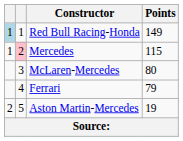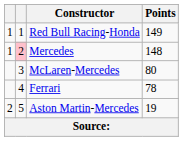 <table class="wikitable" style="font-size: 85%;">
 <tr>
 <th scope="col"></th>
 <th scope="col"></th>
 <th scope="col">Constructor</th>
 <th scope="col">Points</th>
 </tr>
 <tr>
-<td align="left" style="background: lightblue;"> 1</td>
+<td align="left"> 1</td>
 <td align="center">1</td>
 <td> <a href='#'>Red Bull Racing</a>-<a href='#'>Honda</a></td>
 <td align="left">149</td>
 </tr>
 <tr>
 <td align="left"> 1</td>
 <td align="center" style="background: pink;">2</td>
 <td> <a href='#'>Mercedes</a></td>
-<td align="left">115</td>
+<td align="left">148</td>
 </tr>
 <tr>
 <td align="left"></td>
 <td align="center">3</td>
 <td> <a href='#'>McLaren</a>-<a href='#'>Mercedes</a></td>
 <td align="left">80</td>
 </tr>
 <tr>
 <td align="left"></td>
 <td align="center">4</td>
 <td> <a href='#'>Ferrari</a></td>
-<td align="left">79</td>
+<td align="left">78</td>
 </tr>
 <tr>
 <td align="left"> 2</td>
 <td align="center">5</td>
 <td> <a href='#'>Aston Martin</a>-<a href='#'>Mercedes</a></td>
 <td align="left">19</td>
 </tr>
 <tr>
 <th colspan=4>Source:</th>
 </tr>
 </table>
